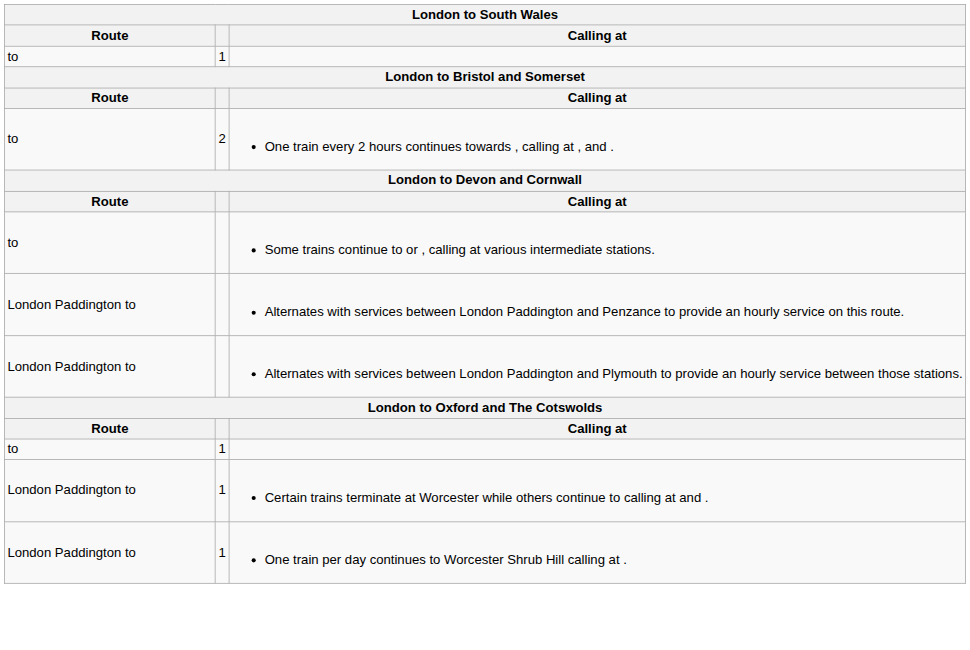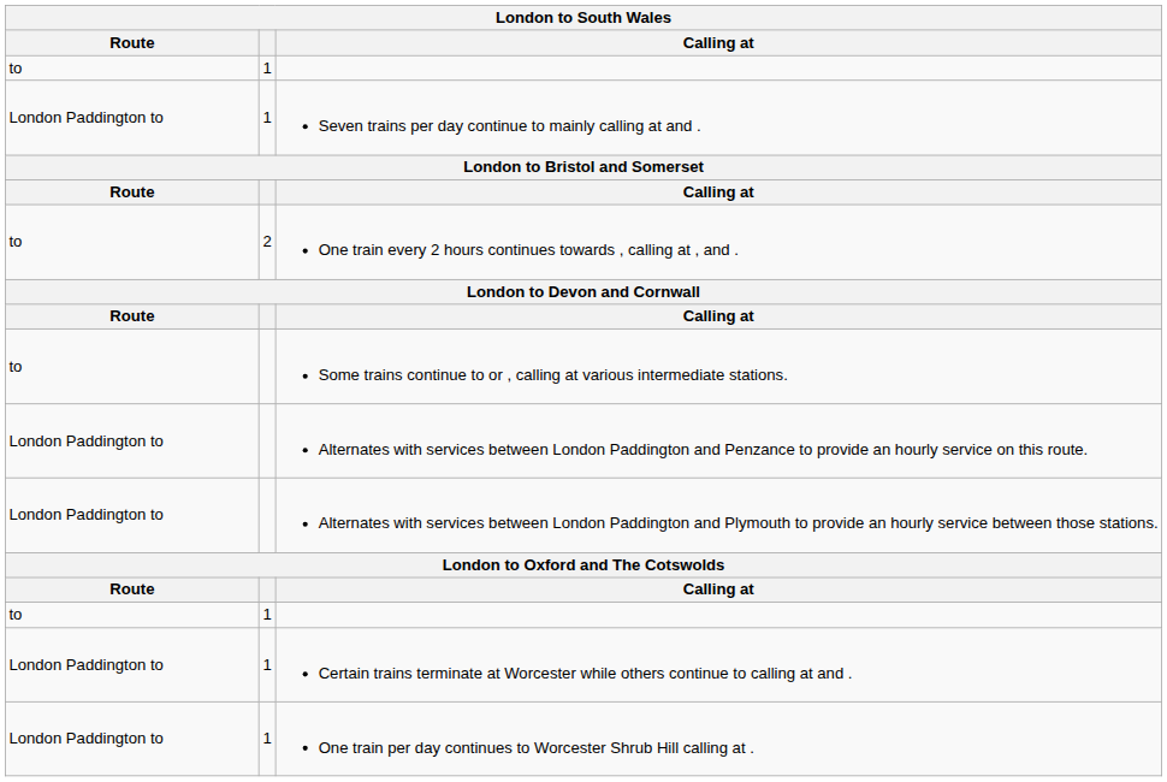 <table class="wikitable">
 <tr>
 <th colspan="3">London to South Wales</th>
 </tr>
 <tr>
 <th width="250px">Route</th>
 <th></th>
 <th>Calling at</th>
 </tr>
 <tr>
 <td> to </td>
 <td>1</td>
 <td></td>
+</tr>
+<tr>
+<td>London Paddington to </td>
+<td>1</td>
+<td><br><ul><li>Seven trains per day continue to  mainly calling at  and .</li></ul></td>
 </tr>
 <tr>
 <th colspan="3">London to Bristol and Somerset</th>
 </tr>
 <tr>
 <th>Route</th>
 <th></th>
 <th>Calling at</th>
 </tr>
 <tr>
 <td> to </td>
 <td>2</td>
 <td><br><ul><li>One train every 2 hours continues towards , calling at ,  and .</li></ul></td>
 </tr>
 <tr>
 <th colspan="3">London to Devon and Cornwall</th>
 </tr>
 <tr>
 <th>Route</th>
 <th></th>
 <th>Calling at</th>
 </tr>
 <tr>
 <td> to </td>
 <td></td>
 <td><br><ul><li>Some trains continue to  or , calling at various intermediate stations.</li></ul></td>
 </tr>
 <tr>
 <td>London Paddington to </td>
 <td></td>
 <td><br><ul><li>Alternates with services between London Paddington and Penzance to provide an hourly service on this route.</li></ul></td>
 </tr>
 <tr>
 <td>London Paddington to </td>
 <td></td>
 <td><br><ul><li>Alternates with services between London Paddington and Plymouth to provide an hourly service between those stations.</li></ul></td>
 </tr>
 <tr>
 <th colspan="3">London to Oxford and The Cotswolds</th>
 </tr>
 <tr>
 <th>Route</th>
 <th></th>
 <th>Calling at</th>
 </tr>
 <tr>
 <td> to </td>
 <td>1</td>
 <td></td>
 </tr>
 <tr>
 <td>London Paddington to </td>
 <td>1</td>
 <td><br><ul><li>Certain trains terminate at Worcester while others continue to  calling at  and .</li></ul></td>
 </tr>
 <tr>
 <td>London Paddington to </td>
 <td>1</td>
 <td><br><ul><li>One train per day continues to Worcester Shrub Hill calling at .</li></ul></td>
 </tr>
 </table>
